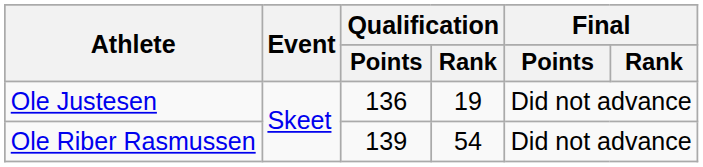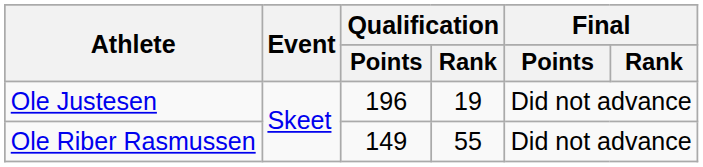 <table class="wikitable" style="font-size:90%">
 <tr>
 <th rowspan="2">Athlete</th>
 <th rowspan="2">Event</th>
 <th colspan=2>Qualification</th>
 <th colspan=2>Final</th>
 </tr>
 <tr style="font-size:95%">
 <th>Points</th>
 <th>Rank</th>
 <th>Points</th>
 <th>Rank</th>
 </tr>
 <tr align=center>
 <td align=left><a href='#'>Ole Justesen</a></td>
 <td align=left rowspan=2><a href='#'>Skeet</a></td>
-<td>136</td>
+<td>196</td>
 <td>19</td>
 <td colspan=2>Did not advance</td>
 </tr>
 <tr align=center>
 <td align=left><a href='#'>Ole Riber Rasmussen</a></td>
-<td>139</td>
-<td>54</td>
+<td>149</td>
+<td>55</td>
 <td colspan=2>Did not advance</td>
 </tr>
 </table>
